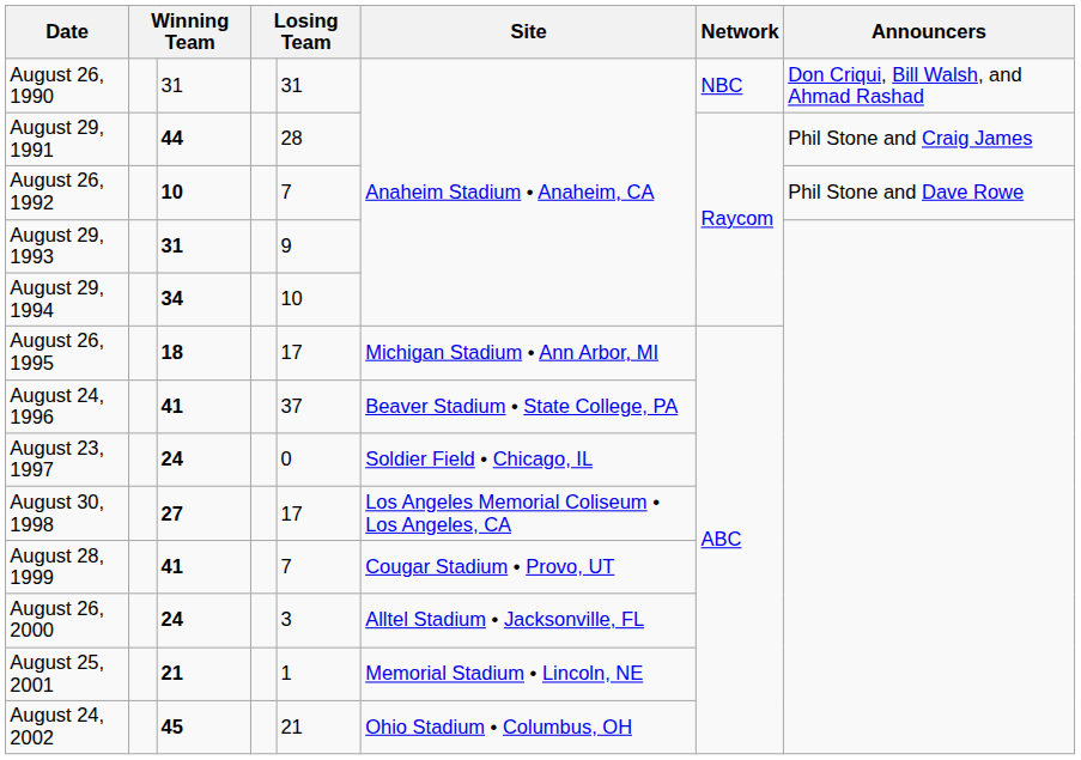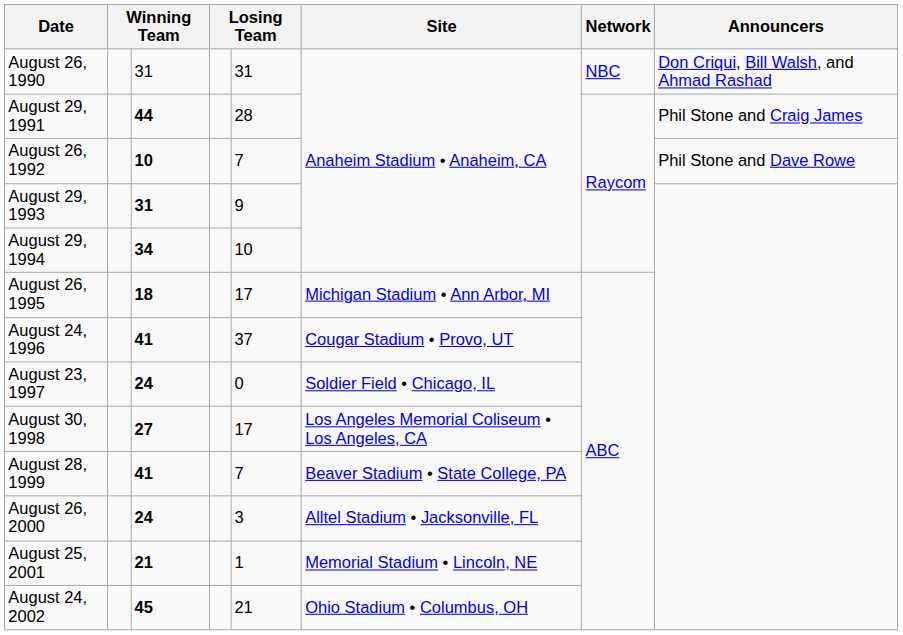 <table class="wikitable">
 <tr>
 <th>Date</th>
 <th colspan="2">Winning Team</th>
 <th colspan="2">Losing Team</th>
 <th>Site</th>
 <th>Network</th>
 <th>Announcers</th>
 </tr>
 <tr>
 <td>August 26, 1990</td>
 <td style=><strong><a href='#'></a></strong></td>
 <td>31</td>
 <td style=><strong></strong></td>
 <td>31</td>
 <td rowspan="5"><a href='#'>Anaheim Stadium</a> • <a href='#'>Anaheim, CA</a></td>
 <td><a href='#'>NBC</a></td>
 <td><a href='#'>Don Criqui</a>, <a href='#'>Bill Walsh</a>, and <a href='#'>Ahmad Rashad</a></td>
 </tr>
 <tr>
 <td>August 29, 1991</td>
 <td style=><strong><a href='#'></a></strong></td>
 <td><strong>44</strong></td>
 <td style=><strong><a href='#'></a></strong></td>
 <td>28</td>
 <td rowspan="4"><a href='#'>Raycom</a></td>
 <td>Phil Stone and <a href='#'>Craig James</a></td>
 </tr>
 <tr>
 <td>August 26, 1992</td>
 <td style=><strong><a href='#'></a></strong></td>
 <td><strong>10</strong></td>
 <td style=><strong><a href='#'></a></strong></td>
 <td>7</td>
 <td>Phil Stone and <a href='#'>Dave Rowe</a></td>
 </tr>
 <tr>
 <td>August 29, 1993</td>
 <td style=><strong></strong></td>
 <td><strong>31</strong></td>
 <td style=><strong><a href='#'></a></strong></td>
 <td>9</td>
 <td rowspan="10"></td>
 </tr>
 <tr>
 <td>August 29, 1994</td>
 <td style=><strong><a href='#'></a></strong></td>
 <td><strong>34</strong></td>
 <td style=><strong><a href='#'></a></strong></td>
 <td>10</td>
 </tr>
 <tr>
 <td>August 26, 1995</td>
 <td style=><strong><a href='#'></a></strong></td>
 <td><strong>18</strong></td>
 <td style=><strong><a href='#'></a></strong></td>
 <td>17</td>
 <td><a href='#'>Michigan Stadium</a> • <a href='#'>Ann Arbor, MI</a></td>
 <td rowspan="8"><a href='#'>ABC</a></td>
 </tr>
 <tr>
 <td>August 24, 1996</td>
 <td style=><strong><a href='#'></a></strong></td>
 <td><strong>41</strong></td>
 <td style=><strong></strong></td>
 <td>37</td>
-<td><a href='#'>Beaver Stadium</a> • <a href='#'>State College, PA</a></td>
+<td><a href='#'>Cougar Stadium</a> • <a href='#'>Provo, UT</a></td>
 </tr>
 <tr>
 <td>August 23, 1997</td>
 <td style=><strong><a href='#'></a></strong></td>
 <td><strong>24</strong></td>
 <td style=><strong><a href='#'></a></strong></td>
 <td>0</td>
 <td><a href='#'>Soldier Field</a> • <a href='#'>Chicago, IL</a></td>
 </tr>
 <tr>
 <td>August 30, 1998</td>
 <td style=><strong><a href='#'></a></strong></td>
 <td><strong>27</strong></td>
 <td style=><strong><a href='#'></a></strong></td>
 <td>17</td>
 <td><a href='#'>Los Angeles Memorial Coliseum</a> • <a href='#'>Los Angeles, CA</a></td>
 </tr>
 <tr>
 <td>August 28, 1999</td>
 <td style=><strong></strong></td>
 <td><strong>41</strong></td>
 <td style=><strong><a href='#'></a></strong></td>
 <td>7</td>
-<td><a href='#'>Cougar Stadium</a> • <a href='#'>Provo, UT</a></td>
+<td><a href='#'>Beaver Stadium</a> • <a href='#'>State College, PA</a></td>
 </tr>
 <tr>
 <td>August 26, 2000</td>
 <td style=><strong><a href='#'></a></strong></td>
 <td><strong>24</strong></td>
 <td style=><strong><a href='#'></a></strong></td>
 <td>3</td>
 <td><a href='#'>Alltel Stadium</a> • <a href='#'>Jacksonville, FL</a></td>
 </tr>
 <tr>
 <td>August 25, 2001</td>
 <td style=><strong><a href='#'></a></strong></td>
 <td><strong>21</strong></td>
 <td style=><strong><a href='#'></a></strong></td>
 <td>1</td>
 <td><a href='#'>Memorial Stadium</a> • <a href='#'>Lincoln, NE</a></td>
 </tr>
 <tr>
 <td>August 24, 2002</td>
 <td style=><strong><a href='#'></a></strong></td>
 <td><strong>45</strong></td>
 <td style=><strong></strong></td>
 <td>21</td>
 <td><a href='#'>Ohio Stadium</a> • <a href='#'>Columbus, OH</a></td>
 </tr>
 </table>
